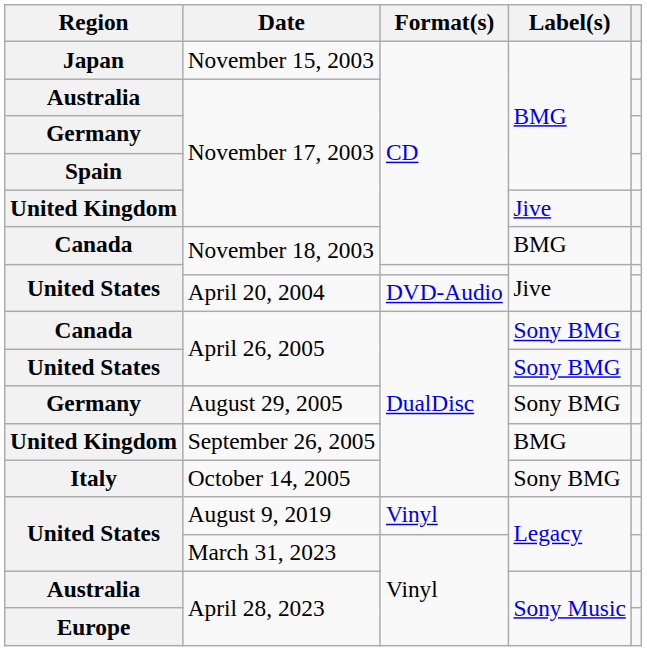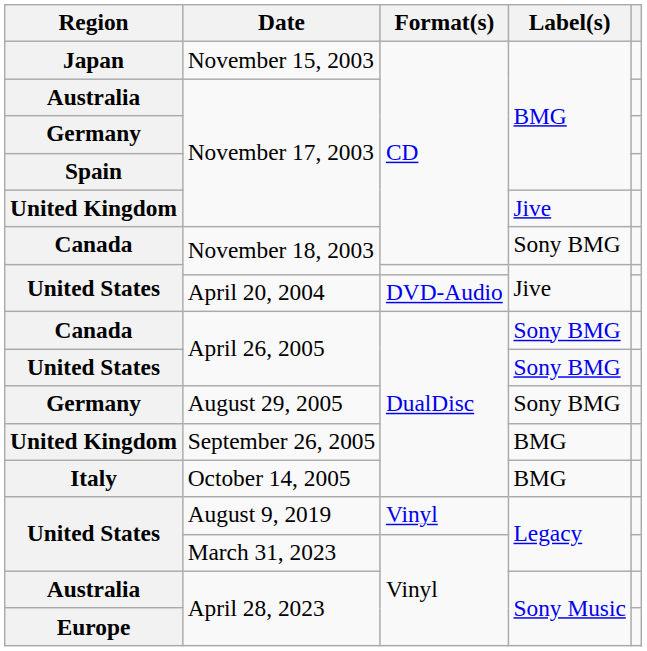 <table class="wikitable plainrowheaders">
 <tr>
 <th scope="col">Region</th>
 <th scope="col">Date</th>
 <th scope="col">Format(s)</th>
 <th scope="col">Label(s)</th>
 <th scope="col"></th>
 </tr>
 <tr>
 <th scope="row">Japan</th>
 <td>November 15, 2003</td>
 <td rowspan="6"><a href='#'>CD</a></td>
 <td rowspan="4"><a href='#'>BMG</a></td>
 <td align="center"></td>
 </tr>
 <tr>
 <th scope="row">Australia</th>
 <td rowspan="4">November 17, 2003</td>
 <td align="center"></td>
 </tr>
 <tr>
 <th scope="row">Germany</th>
 <td align="center"></td>
 </tr>
 <tr>
 <th scope="row">Spain</th>
 <td align="center"></td>
 </tr>
 <tr>
 <th scope="row">United Kingdom</th>
 <td><a href='#'>Jive</a></td>
 <td></td>
 </tr>
 <tr>
 <th scope="row">Canada</th>
 <td rowspan="2">November 18, 2003</td>
-<td>BMG</td>
+<td>Sony BMG</td>
 <td align="center"></td>
 </tr>
 <tr>
 <th scope="row" rowspan="2">United States</th>
 <td></td>
 <td rowspan="2">Jive</td>
 <td align="center"></td>
 </tr>
 <tr>
 <td>April 20, 2004</td>
 <td><a href='#'>DVD-Audio</a></td>
 <td></td>
 </tr>
 <tr>
 <th scope="row">Canada</th>
 <td rowspan="2">April 26, 2005</td>
 <td rowspan="5"><a href='#'>DualDisc</a></td>
 <td><a href='#'>Sony BMG</a></td>
 <td align="center"></td>
 </tr>
 <tr>
 <th scope="row">United States</th>
 <td><a href='#'>Sony BMG</a></td>
 <td align="center"></td>
 </tr>
 <tr>
 <th scope="row">Germany</th>
 <td>August 29, 2005</td>
 <td>Sony BMG</td>
 <td align="center"></td>
 </tr>
 <tr>
 <th scope="row">United Kingdom</th>
 <td>September 26, 2005</td>
 <td>BMG</td>
 <td align="center"></td>
 </tr>
 <tr>
 <th scope="row">Italy</th>
 <td>October 14, 2005</td>
-<td>Sony BMG</td>
+<td>BMG</td>
 <td align="center"></td>
 </tr>
 <tr>
 <th rowspan="2" scope="row">United States</th>
 <td>August 9, 2019</td>
 <td><a href='#'>Vinyl</a> </td>
 <td rowspan="2"><a href='#'>Legacy</a></td>
 <td align="center"></td>
 </tr>
 <tr>
 <td>March 31, 2023</td>
 <td rowspan="3">Vinyl</td>
 <td align="center"></td>
 </tr>
 <tr>
 <th scope="row">Australia</th>
 <td rowspan="2">April 28, 2023</td>
 <td rowspan="2"><a href='#'>Sony Music</a></td>
 <td align="center"></td>
 </tr>
 <tr>
 <th scope="row">Europe</th>
 <td align="center"></td>
 </tr>
 </table>
